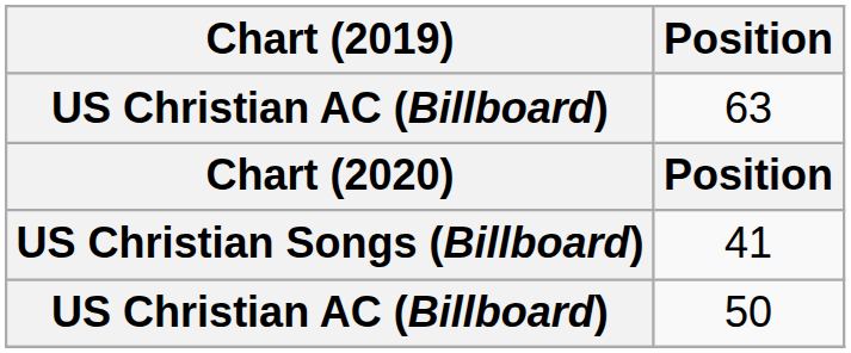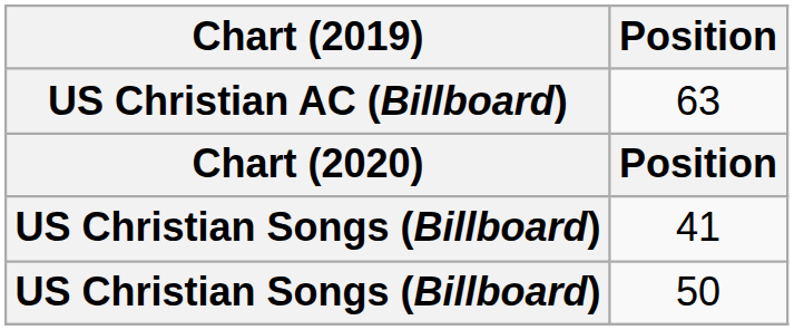 <table class="wikitable plainrowheaders" style="text-align:center">
 <tr>
 <th scope="col">Chart (2019)</th>
 <th scope="col">Position</th>
 </tr>
 <tr>
 <th scope="row">US Christian AC (<em>Billboard</em>)</th>
 <td>63</td>
 </tr>
 <tr>
 <th scope="col">Chart (2020)</th>
 <th scope="col">Position</th>
 </tr>
 <tr>
 <th scope="row">US Christian Songs (<em>Billboard</em>)</th>
 <td>41</td>
 </tr>
 <tr>
-<th scope="row">US Christian AC (<em>Billboard</em>)</th>
+<th scope="row">US Christian Songs (<em>Billboard</em>)</th>
 <td>50</td>
 </tr>
 <tr>
 </tr>
 </table>
